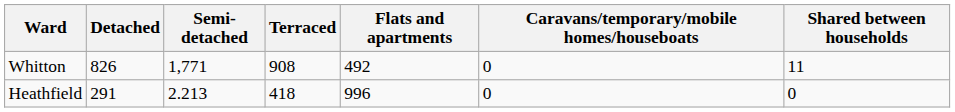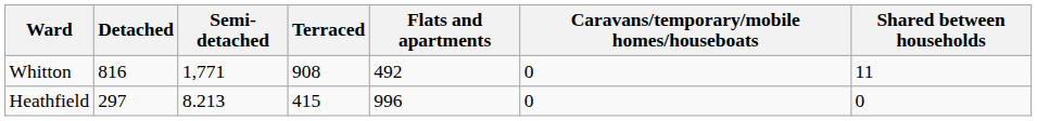 <table class="wikitable">
 <tr>
 <th>Ward</th>
 <th>Detached</th>
 <th>Semi-detached</th>
 <th>Terraced</th>
 <th>Flats and apartments</th>
 <th>Caravans/temporary/mobile homes/houseboats</th>
 <th>Shared between households</th>
 </tr>
 <tr>
 <td>Whitton</td>
-<td>826</td>
+<td>816</td>
 <td>1,771</td>
 <td>908</td>
 <td>492</td>
 <td>0</td>
 <td>11</td>
 </tr>
 <tr>
 <td>Heathfield</td>
-<td>291</td>
-<td>2.213</td>
-<td>418</td>
+<td>297</td>
+<td>8.213</td>
+<td>415</td>
 <td>996</td>
 <td>0</td>
 <td>0</td>
 </tr>
 </table>
